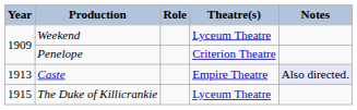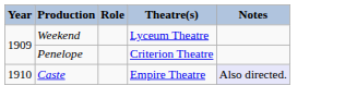 <table class="wikitable" style="font-size:90%;">
 <tr>
 <th style="background:#B0C4DE;">Year</th>
 <th style="background:#B0C4DE;">Production</th>
 <th style="background:#B0C4DE;">Role</th>
 <th style="background:#B0C4DE;">Theatre(s)</th>
 <th style="background:#B0C4DE;">Notes</th>
 </tr>
 <tr>
 <td rowspan=2>1909</td>
 <td><em>Weekend</em></td>
 <td></td>
 <td><a href='#'>Lyceum Theatre</a></td>
 <td></td>
 </tr>
 <tr>
 <td><em>Penelope</em></td>
 <td></td>
 <td><a href='#'>Criterion Theatre</a></td>
 <td></td>
 </tr>
 <tr>
-<td>1913</td>
+<td>1910</td>
 <td><em><a href='#'>Caste</a></em></td>
 <td></td>
 <td><a href='#'>Empire Theatre</a></td>
 <td style="background: lavender;">Also directed.</td>
 </tr>
-<tr>
-<td>1915</td>
-<td><em>The Duke of Killicrankie</em></td>
-<td></td>
-<td><a href='#'>Lyceum Theatre</a></td>
-<td></td>
-</tr>
 </table>
